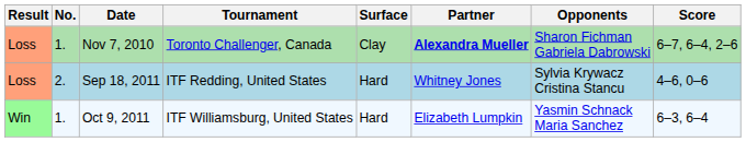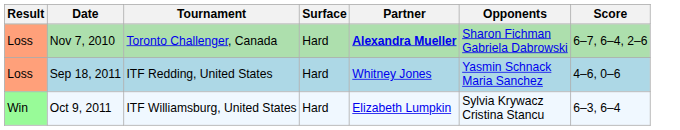 <table class="sortable wikitable" style=font-size:97%>
 <tr>
 <th>Result</th>
-<th>No.</th>
 <th>Date</th>
 <th>Tournament</th>
 <th>Surface</th>
 <th>Partner</th>
 <th>Opponents</th>
 <th class="unsortable">Score</th>
 </tr>
 <tr style="background:#addfad;">
 <td style="background:#ffa07a;">Loss</td>
-<td>1.</td>
 <td>Nov 7, 2010</td>
 <td><a href='#'>Toronto Challenger</a>, Canada</td>
-<td>Clay</td>
+<td>Hard</td>
 <td><strong> <a href='#'>Alexandra Mueller</a></strong></td>
 <td> <a href='#'>Sharon Fichman</a> <br>  <a href='#'>Gabriela Dabrowski</a></td>
 <td>6–7, 6–4, 2–6</td>
 </tr>
 <tr style="background:lightblue;">
 <td style="background:#ffa07a;">Loss</td>
-<td>2.</td>
 <td>Sep 18, 2011</td>
 <td>ITF Redding, United States</td>
 <td>Hard</td>
 <td> <a href='#'>Whitney Jones</a></td>
-<td> Sylvia Krywacz <br>  Cristina Stancu</td>
+<td> <a href='#'>Yasmin Schnack</a> <br>  <a href='#'>Maria Sanchez</a></td>
 <td>4–6, 0–6</td>
 </tr>
 <tr bgcolor="#f0f8ff">
 <td bgcolor="98FB98">Win</td>
-<td>1.</td>
 <td>Oct 9, 2011</td>
 <td>ITF Williamsburg, United States</td>
 <td>Hard</td>
 <td> <a href='#'>Elizabeth Lumpkin</a></td>
-<td> <a href='#'>Yasmin Schnack</a> <br>  <a href='#'>Maria Sanchez</a></td>
+<td> Sylvia Krywacz <br>  Cristina Stancu</td>
 <td>6–3, 6–4</td>
 </tr>
 </table>
